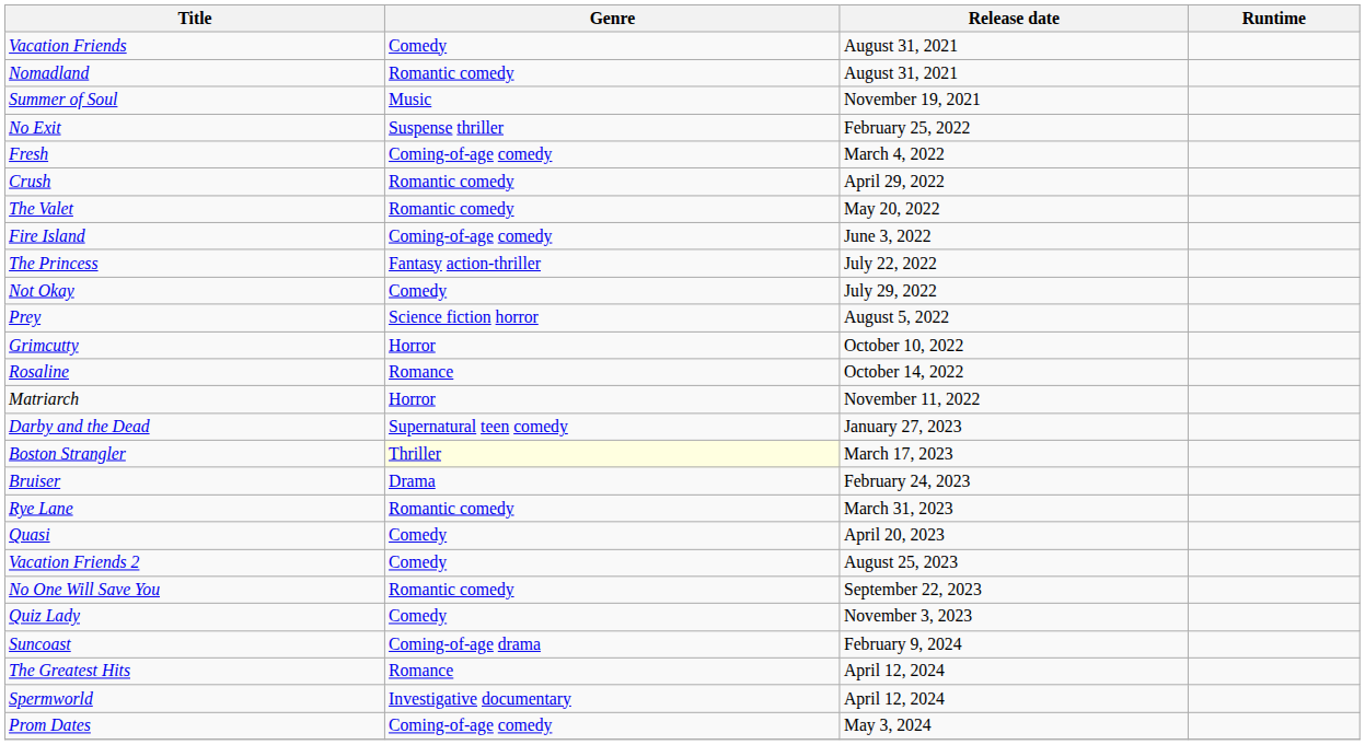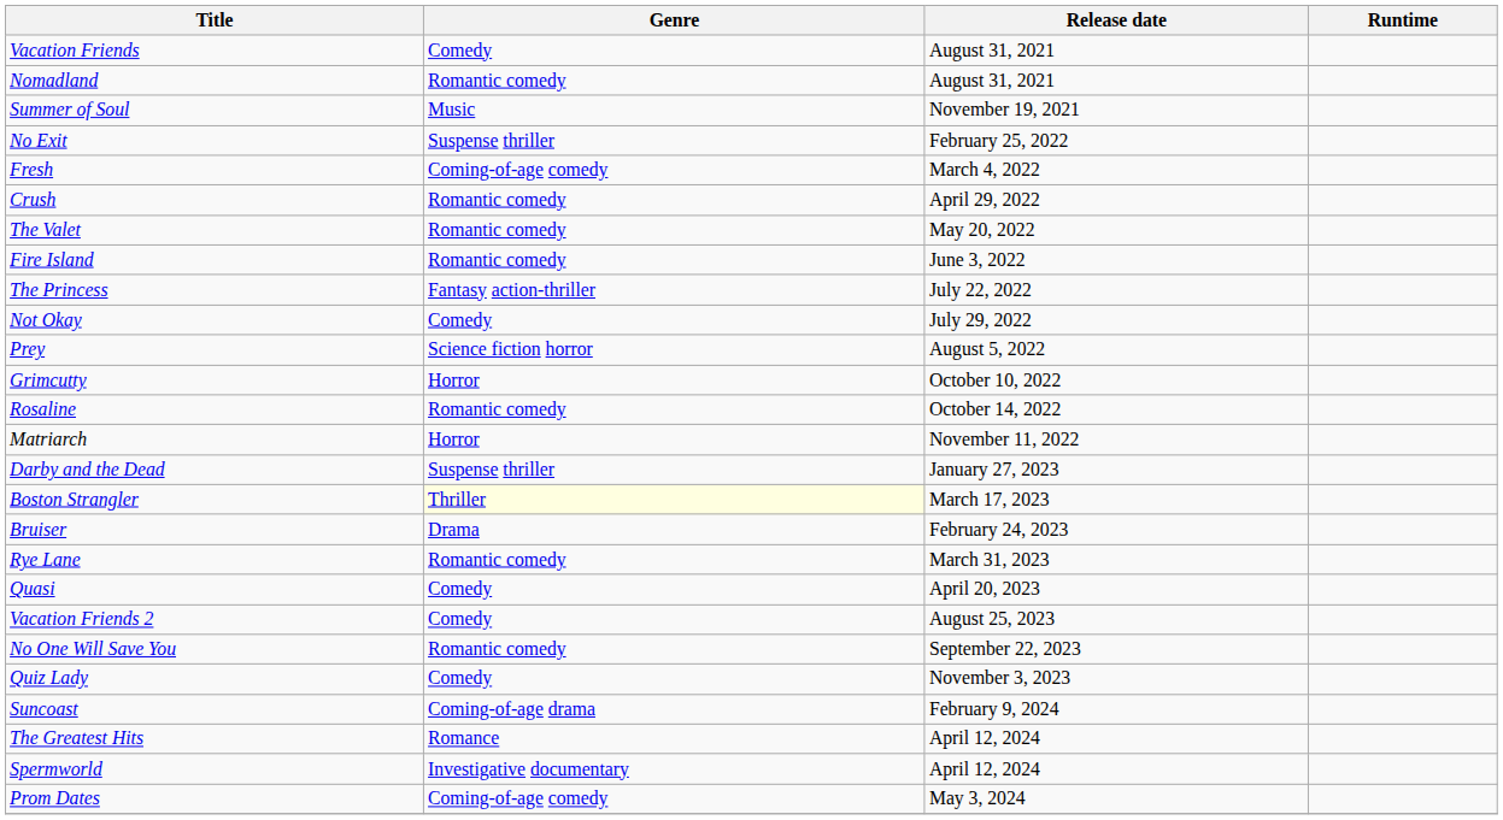 <table class="wikitable sortable" style="width:100%;">
 <tr>
 <th>Title</th>
 <th>Genre</th>
 <th>Release date</th>
 <th>Runtime</th>
 </tr>
 <tr>
 <td><em><a href='#'>Vacation Friends</a></em></td>
 <td><a href='#'>Comedy</a></td>
 <td>August 31, 2021</td>
 <td></td>
 </tr>
 <tr>
 <td><em><a href='#'>Nomadland</a></em></td>
 <td><a href='#'>Romantic comedy</a></td>
 <td>August 31, 2021</td>
 <td></td>
 </tr>
 <tr>
 <td><em><a href='#'>Summer of Soul</a></em></td>
 <td><a href='#'>Music</a></td>
 <td>November 19, 2021</td>
 <td></td>
 </tr>
 <tr>
 <td><em><a href='#'>No Exit</a></em></td>
 <td><a href='#'>Suspense</a> <a href='#'>thriller</a></td>
 <td>February 25, 2022</td>
 <td></td>
 </tr>
 <tr>
 <td><em><a href='#'>Fresh</a></em></td>
 <td><a href='#'>Coming-of-age</a> <a href='#'>comedy</a></td>
 <td>March 4, 2022</td>
 <td></td>
 </tr>
 <tr>
 <td><em><a href='#'>Crush</a></em></td>
 <td><a href='#'>Romantic comedy</a></td>
 <td>April 29, 2022</td>
 <td></td>
 </tr>
 <tr>
 <td><em><a href='#'>The Valet</a></em></td>
 <td><a href='#'>Romantic comedy</a></td>
 <td>May 20, 2022</td>
 <td></td>
 </tr>
 <tr>
 <td><em><a href='#'>Fire Island</a></em></td>
-<td><a href='#'>Coming-of-age</a> <a href='#'>comedy</a></td>
+<td><a href='#'>Romantic comedy</a></td>
 <td>June 3, 2022</td>
 <td></td>
 </tr>
 <tr>
 <td><em><a href='#'>The Princess</a></em></td>
 <td><a href='#'>Fantasy</a> <a href='#'>action-thriller</a></td>
 <td>July 22, 2022</td>
 <td></td>
 </tr>
 <tr>
 <td><em><a href='#'>Not Okay</a></em></td>
 <td><a href='#'>Comedy</a></td>
 <td>July 29, 2022</td>
 <td></td>
 </tr>
 <tr>
 <td><em><a href='#'>Prey</a></em></td>
 <td><a href='#'>Science fiction</a> <a href='#'>horror</a></td>
 <td>August 5, 2022</td>
 <td></td>
 </tr>
 <tr>
 <td><em><a href='#'>Grimcutty</a></em></td>
 <td><a href='#'>Horror</a></td>
 <td>October 10, 2022</td>
 <td></td>
 </tr>
 <tr>
 <td><em><a href='#'>Rosaline</a></em></td>
-<td><a href='#'>Romance</a></td>
+<td><a href='#'>Romantic comedy</a></td>
 <td>October 14, 2022</td>
 <td></td>
 </tr>
 <tr>
 <td><em>Matriarch</em></td>
 <td><a href='#'>Horror</a></td>
 <td>November 11, 2022</td>
 <td></td>
 </tr>
 <tr>
 <td><em><a href='#'>Darby and the Dead</a></em></td>
-<td><a href='#'>Supernatural</a> <a href='#'>teen</a> <a href='#'>comedy</a></td>
+<td><a href='#'>Suspense</a> <a href='#'>thriller</a></td>
 <td>January 27, 2023</td>
 <td></td>
 </tr>
 <tr>
 <td><em><a href='#'>Boston Strangler</a></em></td>
 <td style="background: lightyellow;"><a href='#'>Thriller</a></td>
 <td>March 17, 2023</td>
 <td></td>
 </tr>
 <tr>
 <td><em><a href='#'>Bruiser</a></em></td>
 <td><a href='#'>Drama</a></td>
 <td>February 24, 2023</td>
 <td></td>
 </tr>
 <tr>
 <td><em><a href='#'>Rye Lane</a></em></td>
 <td><a href='#'>Romantic comedy</a></td>
 <td>March 31, 2023</td>
 <td></td>
 </tr>
 <tr>
 <td><em><a href='#'>Quasi</a></em></td>
 <td><a href='#'>Comedy</a></td>
 <td>April 20, 2023</td>
 <td></td>
 </tr>
 <tr>
 <td><em><a href='#'>Vacation Friends 2</a></em></td>
 <td><a href='#'>Comedy</a></td>
 <td>August 25, 2023</td>
 <td></td>
 </tr>
 <tr>
 <td><em><a href='#'>No One Will Save You</a></em></td>
 <td><a href='#'>Romantic comedy</a></td>
 <td>September 22, 2023</td>
 <td></td>
 </tr>
 <tr>
 <td><em><a href='#'>Quiz Lady</a></em></td>
 <td><a href='#'>Comedy</a></td>
 <td>November 3, 2023</td>
 <td></td>
 </tr>
 <tr>
 <td><em><a href='#'>Suncoast</a></em></td>
 <td><a href='#'>Coming-of-age</a> <a href='#'>drama</a></td>
 <td>February 9, 2024</td>
 <td></td>
 </tr>
 <tr>
 <td><em><a href='#'>The Greatest Hits</a></em></td>
 <td><a href='#'>Romance</a></td>
 <td>April 12, 2024</td>
 <td></td>
 </tr>
 <tr>
 <td><em><a href='#'>Spermworld</a></em></td>
 <td><a href='#'>Investigative</a> <a href='#'>documentary</a></td>
 <td>April 12, 2024</td>
 <td></td>
 </tr>
 <tr>
 <td><em><a href='#'>Prom Dates</a></em></td>
 <td><a href='#'>Coming-of-age</a> <a href='#'>comedy</a></td>
 <td>May 3, 2024</td>
 <td></td>
 </tr>
 <tr>
 </tr>
 </table>
